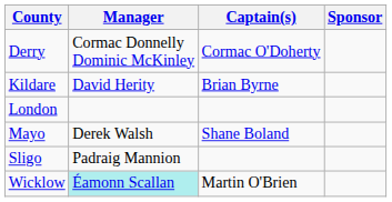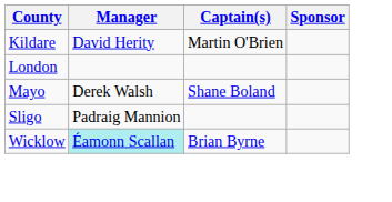 <table class="wikitable sortable">
 <tr>
 <th><a href='#'>County</a></th>
 <th><a href='#'>Manager</a></th>
 <th><a href='#'>Captain(s)</a></th>
 <th><a href='#'>Sponsor</a></th>
 </tr>
 <tr>
-<td align="left"> <a href='#'>Derry</a></td>
-<td>Cormac Donnelly<br><a href='#'>Dominic McKinley</a></td>
-<td><a href='#'>Cormac O'Doherty</a></td>
-<td></td>
-</tr>
-<tr>
 <td align="left"> <a href='#'>Kildare</a></td>
 <td><a href='#'>David Herity</a></td>
-<td><a href='#'>Brian Byrne</a></td>
+<td>Martin O'Brien</td>
 <td></td>
 </tr>
 <tr>
 <td align="left"> <a href='#'>London</a></td>
 <td></td>
 <td></td>
 <td></td>
 </tr>
 <tr>
 <td align="left"> <a href='#'>Mayo</a></td>
 <td>Derek Walsh</td>
 <td><a href='#'>Shane Boland</a></td>
 <td></td>
 </tr>
 <tr>
 <td align="left"> <a href='#'>Sligo</a></td>
 <td>Padraig Mannion</td>
 <td></td>
 <td></td>
 </tr>
 <tr>
 <td align="left"> <a href='#'>Wicklow</a></td>
 <td style="background: paleturquoise;"><a href='#'>Éamonn Scallan</a></td>
-<td>Martin O'Brien</td>
+<td><a href='#'>Brian Byrne</a></td>
 <td></td>
 </tr>
 </table>
